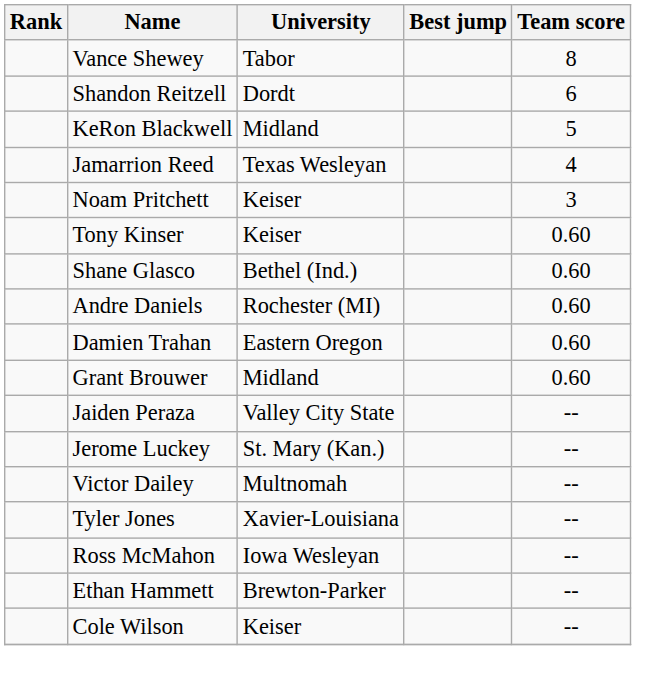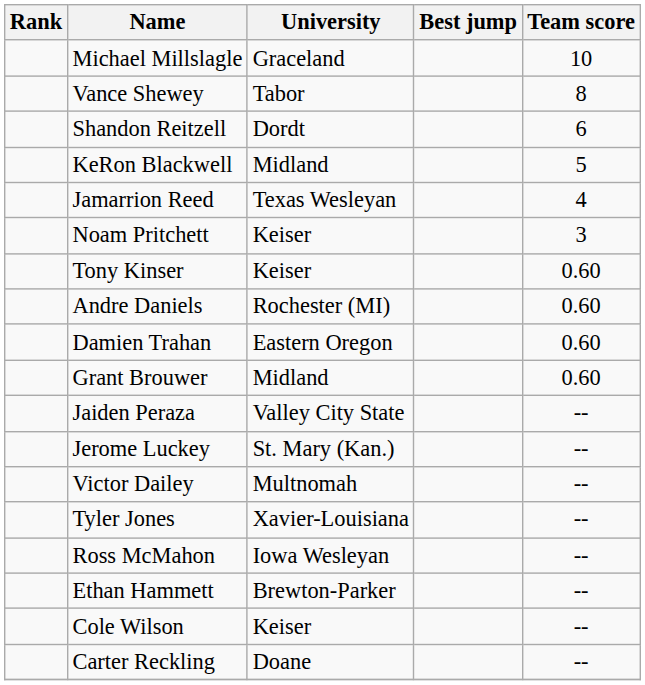 <table class="wikitable sortable" style="text-align:center">
 <tr>
 <th>Rank</th>
 <th>Name</th>
 <th>University</th>
 <th>Best jump</th>
 <th>Team score</th>
+</tr>
+<tr>
+<td></td>
+<td align=left>Michael Millslagle</td>
+<td align="left">Graceland</td>
+<td><strong></strong></td>
+<td>10</td>
 </tr>
 <tr>
 <td></td>
 <td align=left>Vance Shewey</td>
 <td align="left">Tabor</td>
 <td><strong></strong></td>
 <td>8</td>
 </tr>
 <tr>
 <td></td>
 <td align=left>Shandon Reitzell</td>
 <td align="left">Dordt</td>
 <td><strong></strong></td>
 <td>6</td>
 </tr>
 <tr>
 <td></td>
 <td align=left>KeRon Blackwell</td>
 <td align="left">Midland</td>
 <td><strong></strong></td>
 <td>5</td>
 </tr>
 <tr>
 <td></td>
 <td align=left>Jamarrion Reed</td>
 <td align="left">Texas Wesleyan</td>
 <td><strong></strong></td>
 <td>4</td>
 </tr>
 <tr>
 <td></td>
 <td align=left>Noam Pritchett</td>
 <td align="left">Keiser</td>
 <td><strong></strong></td>
 <td>3</td>
 </tr>
 <tr>
 <td></td>
 <td align=left>Tony Kinser</td>
 <td align="left">Keiser</td>
-<td><strong></strong></td>
-<td>0.60</td>
-</tr>
-<tr>
-<td></td>
-<td align=left>Shane Glasco</td>
-<td align="left">Bethel (Ind.)</td>
 <td><strong></strong></td>
 <td>0.60</td>
 </tr>
 <tr>
 <td></td>
 <td align=left>Andre Daniels</td>
 <td align="left">Rochester (MI)</td>
 <td><strong></strong></td>
 <td>0.60</td>
 </tr>
 <tr>
 <td></td>
 <td align=left>Damien Trahan</td>
 <td align="left">Eastern Oregon</td>
 <td><strong></strong></td>
 <td>0.60</td>
 </tr>
 <tr>
 <td></td>
 <td align=left>Grant Brouwer</td>
 <td align="left">Midland</td>
 <td><strong></strong></td>
 <td>0.60</td>
 </tr>
 <tr>
 <td></td>
 <td align=left>Jaiden Peraza</td>
 <td align="left">Valley City State</td>
 <td><strong></strong></td>
 <td>--</td>
 </tr>
 <tr>
 <td></td>
 <td align=left>Jerome Luckey</td>
 <td align="left">St. Mary (Kan.)</td>
 <td><strong></strong></td>
 <td>--</td>
 </tr>
 <tr>
 <td></td>
 <td align=left>Victor Dailey</td>
 <td align="left">Multnomah</td>
 <td><strong></strong></td>
 <td>--</td>
 </tr>
 <tr>
 <td></td>
 <td align=left>Tyler Jones</td>
 <td align="left">Xavier-Louisiana</td>
 <td><strong></strong></td>
 <td>--</td>
 </tr>
 <tr>
 <td></td>
 <td align=left>Ross McMahon</td>
 <td align="left">Iowa Wesleyan</td>
 <td><strong></strong></td>
 <td>--</td>
 </tr>
 <tr>
 <td></td>
 <td align=left>Ethan Hammett</td>
 <td align="left">Brewton-Parker</td>
 <td><strong></strong></td>
 <td>--</td>
 </tr>
 <tr>
 <td></td>
 <td align=left>Cole Wilson</td>
 <td align="left">Keiser</td>
 <td><strong></strong></td>
 <td>--</td>
 </tr>
 <tr>
+<td></td>
+<td align=left>Carter Reckling</td>
+<td align="left">Doane</td>
+<td><strong></strong></td>
+<td>--</td>
+</tr>
+<tr>
 </tr>
 </table>
